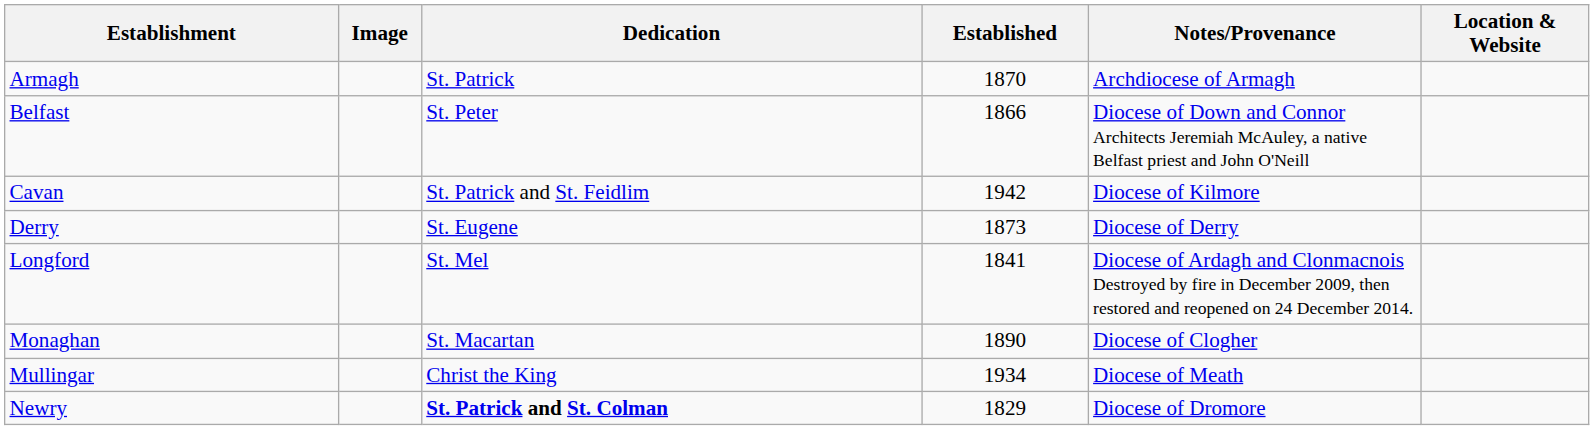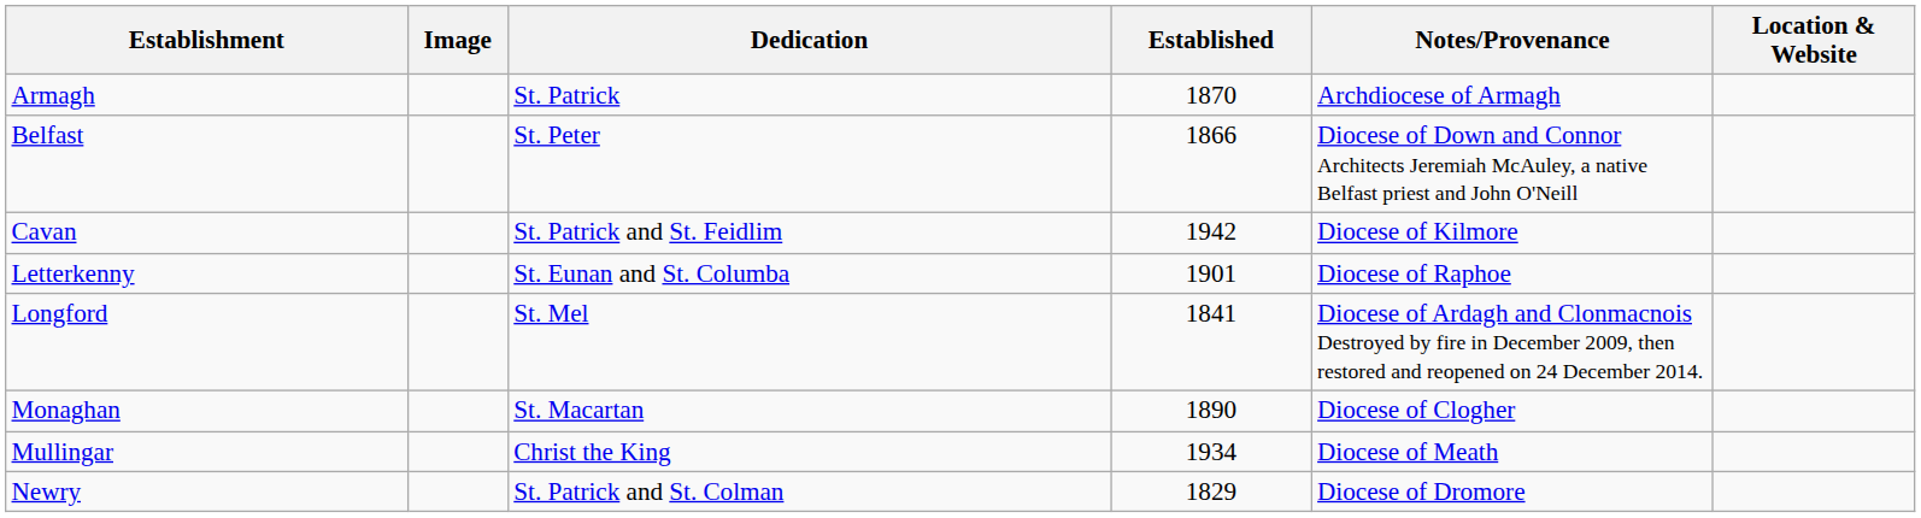 <table width=95% class="wikitable">
 <tr>
 <th width=20%>Establishment</th>
 <th width=5%>Image</th>
 <th width=30%>Dedication</th>
 <th width=10%>Established</th>
 <th width=20%>Notes/Provenance</th>
 <th width=10%>Location & Website</th>
 </tr>
 <tr valign=top>
 <td><a href='#'>Armagh</a></td>
 <td></td>
 <td><a href='#'>St. Patrick</a></td>
 <td align=center>1870</td>
 <td><a href='#'>Archdiocese of Armagh</a></td>
 <td><small></small></td>
 </tr>
 <tr valign=top>
 <td><a href='#'>Belfast</a></td>
 <td></td>
 <td><a href='#'>St. Peter</a></td>
 <td align=center>1866</td>
 <td><a href='#'>Diocese of Down and Connor</a><br><small>Architects Jeremiah McAuley, a native Belfast priest and John O'Neill</small></td>
 <td><small></small></td>
 </tr>
 <tr valign=top>
 <td><a href='#'>Cavan</a></td>
 <td></td>
 <td><a href='#'>St. Patrick</a> and <a href='#'>St. Feidlim</a></td>
 <td align=center>1942</td>
 <td><a href='#'>Diocese of Kilmore</a></td>
 <td><small></small></td>
 </tr>
 <tr valign=top>
-<td><a href='#'>Derry</a></td>
+<td><a href='#'>Letterkenny</a></td>
 <td></td>
-<td><a href='#'>St. Eugene</a></td>
-<td align=center>1873</td>
-<td><a href='#'>Diocese of Derry</a></td>
+<td><a href='#'>St. Eunan</a> and <a href='#'>St. Columba</a></td>
+<td align=center>1901</td>
+<td><a href='#'>Diocese of Raphoe</a></td>
 <td><small></small></td>
 </tr>
 <tr valign=top>
 <td><a href='#'>Longford</a></td>
 <td></td>
 <td><a href='#'>St. Mel</a></td>
 <td align=center>1841</td>
 <td><a href='#'>Diocese of Ardagh and Clonmacnois</a><br><small>Destroyed by fire in December 2009, then restored and reopened on 24 December 2014.</small></td>
 <td><small></small></td>
 </tr>
 <tr valign=top>
 <td><a href='#'>Monaghan</a></td>
 <td></td>
 <td><a href='#'>St. Macartan</a></td>
 <td align=center>1890</td>
 <td><a href='#'>Diocese of Clogher</a></td>
 <td><small></small></td>
 </tr>
 <tr valign=top>
 <td><a href='#'>Mullingar</a></td>
 <td></td>
 <td><a href='#'>Christ the King</a></td>
 <td align=center>1934</td>
 <td><a href='#'>Diocese of Meath</a></td>
 <td><small></small></td>
 </tr>
 <tr valign=top>
 <td><a href='#'>Newry</a></td>
 <td></td>
-<td><strong><a href='#'>St. Patrick</a> and <a href='#'>St. Colman</a></strong></td>
+<td><a href='#'>St. Patrick</a> and <a href='#'>St. Colman</a></td>
 <td align=center>1829</td>
 <td><a href='#'>Diocese of Dromore</a></td>
 <td><small></small></td>
 </tr>
 </table>
